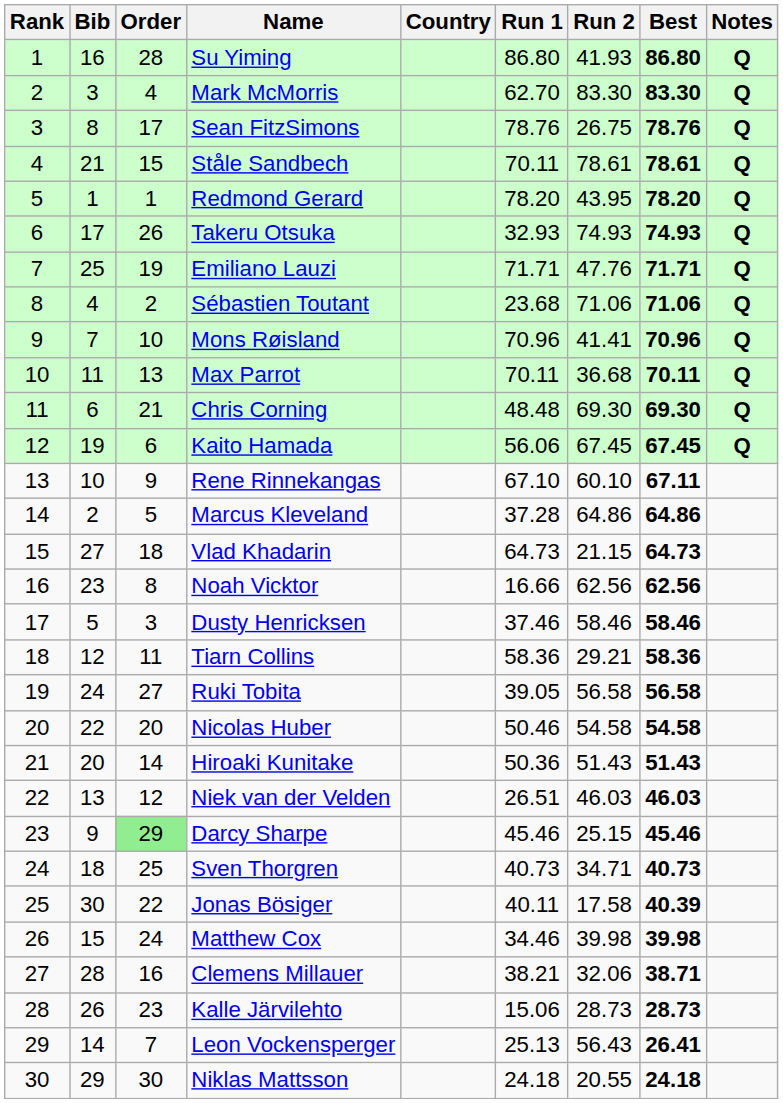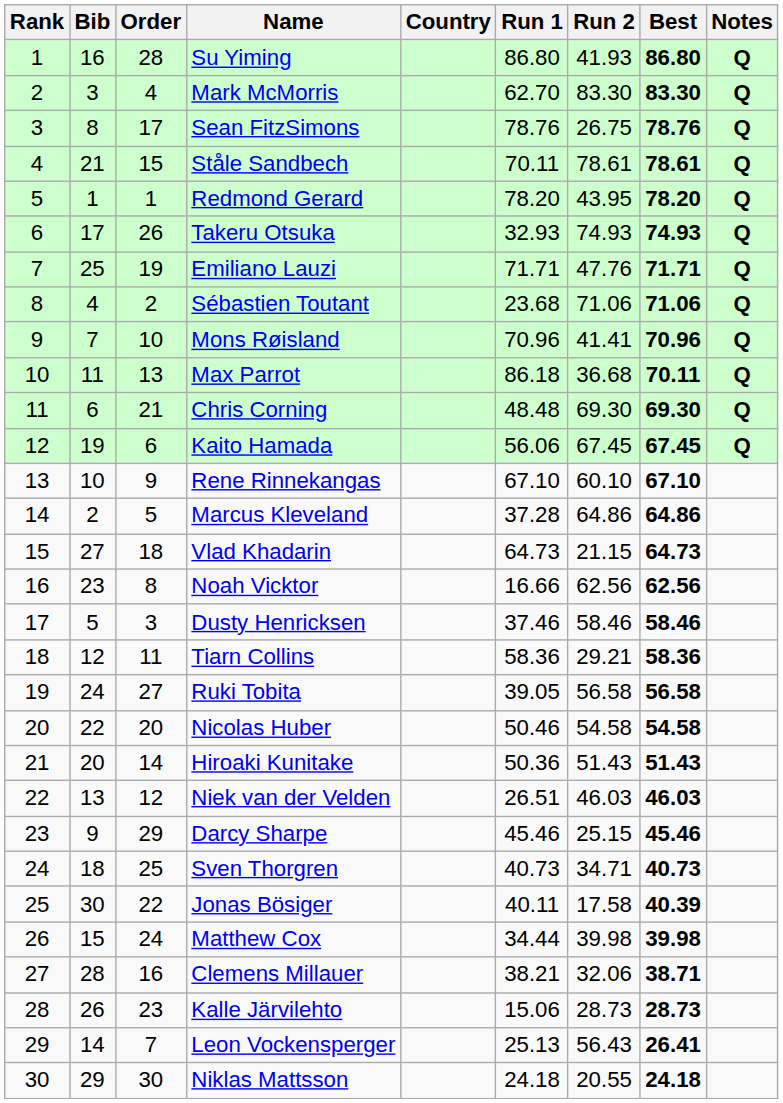 <table class="wikitable sortable" style="text-align:center">
 <tr>
 <th>Rank</th>
 <th>Bib</th>
 <th>Order</th>
 <th>Name</th>
 <th>Country</th>
 <th>Run 1</th>
 <th>Run 2</th>
 <th>Best</th>
 <th>Notes</th>
 </tr>
 <tr style="background:#cfc;">
 <td>1</td>
 <td>16</td>
 <td>28</td>
 <td align=left><a href='#'>Su Yiming</a></td>
 <td align=left></td>
 <td>86.80</td>
 <td>41.93</td>
 <td><strong>86.80</strong></td>
 <td><strong>Q</strong></td>
 </tr>
 <tr style="background:#cfc;">
 <td>2</td>
 <td>3</td>
 <td>4</td>
 <td align=left><a href='#'>Mark McMorris</a></td>
 <td align=left></td>
 <td>62.70</td>
 <td>83.30</td>
 <td><strong>83.30</strong></td>
 <td><strong>Q</strong></td>
 </tr>
 <tr style="background:#cfc;">
 <td>3</td>
 <td>8</td>
 <td>17</td>
 <td align=left><a href='#'>Sean FitzSimons</a></td>
 <td align=left></td>
 <td>78.76</td>
 <td>26.75</td>
 <td><strong>78.76</strong></td>
 <td><strong>Q</strong></td>
 </tr>
 <tr style="background:#cfc;">
 <td>4</td>
 <td>21</td>
 <td>15</td>
 <td align=left><a href='#'>Ståle Sandbech</a></td>
 <td align=left></td>
 <td>70.11</td>
 <td>78.61</td>
 <td><strong>78.61</strong></td>
 <td><strong>Q</strong></td>
 </tr>
 <tr style="background:#cfc;">
 <td>5</td>
 <td>1</td>
 <td>1</td>
 <td align=left><a href='#'>Redmond Gerard</a></td>
 <td align=left></td>
 <td>78.20</td>
 <td>43.95</td>
 <td><strong>78.20</strong></td>
 <td><strong>Q</strong></td>
 </tr>
 <tr style="background:#cfc;">
 <td>6</td>
 <td>17</td>
 <td>26</td>
 <td align=left><a href='#'>Takeru Otsuka</a></td>
 <td align=left></td>
 <td>32.93</td>
 <td>74.93</td>
 <td><strong>74.93</strong></td>
 <td><strong>Q</strong></td>
 </tr>
 <tr style="background:#cfc;">
 <td>7</td>
 <td>25</td>
 <td>19</td>
 <td align=left><a href='#'>Emiliano Lauzi</a></td>
 <td align=left></td>
 <td>71.71</td>
 <td>47.76</td>
 <td><strong>71.71</strong></td>
 <td><strong>Q</strong></td>
 </tr>
 <tr style="background:#cfc;">
 <td>8</td>
 <td>4</td>
 <td>2</td>
 <td align=left><a href='#'>Sébastien Toutant</a></td>
 <td align=left></td>
 <td>23.68</td>
 <td>71.06</td>
 <td><strong>71.06</strong></td>
 <td><strong>Q</strong></td>
 </tr>
 <tr style="background:#cfc;">
 <td>9</td>
 <td>7</td>
 <td>10</td>
 <td align=left><a href='#'>Mons Røisland</a></td>
 <td align=left></td>
 <td>70.96</td>
 <td>41.41</td>
 <td><strong>70.96</strong></td>
 <td><strong>Q</strong></td>
 </tr>
 <tr style="background:#cfc;">
 <td>10</td>
 <td>11</td>
 <td>13</td>
 <td align=left><a href='#'>Max Parrot</a></td>
 <td align=left></td>
-<td>70.11</td>
+<td>86.18</td>
 <td>36.68</td>
 <td><strong>70.11</strong></td>
 <td><strong>Q</strong></td>
 </tr>
 <tr style="background:#cfc;">
 <td>11</td>
 <td>6</td>
 <td>21</td>
 <td align=left><a href='#'>Chris Corning</a></td>
 <td align=left></td>
 <td>48.48</td>
 <td>69.30</td>
 <td><strong>69.30</strong></td>
 <td><strong>Q</strong></td>
 </tr>
 <tr style="background:#cfc;">
 <td>12</td>
 <td>19</td>
 <td>6</td>
 <td align=left><a href='#'>Kaito Hamada</a></td>
 <td align=left></td>
 <td>56.06</td>
 <td>67.45</td>
 <td><strong>67.45</strong></td>
 <td><strong>Q</strong></td>
 </tr>
 <tr>
 <td>13</td>
 <td>10</td>
 <td>9</td>
 <td align=left><a href='#'>Rene Rinnekangas</a></td>
 <td align=left></td>
 <td>67.10</td>
 <td>60.10</td>
-<td><strong>67.11</strong></td>
+<td><strong>67.10</strong></td>
 <td></td>
 </tr>
 <tr>
 <td>14</td>
 <td>2</td>
 <td>5</td>
 <td align=left><a href='#'>Marcus Kleveland</a></td>
 <td align=left></td>
 <td>37.28</td>
 <td>64.86</td>
 <td><strong>64.86</strong></td>
 <td></td>
 </tr>
 <tr>
 <td>15</td>
 <td>27</td>
 <td>18</td>
 <td align=left><a href='#'>Vlad Khadarin</a></td>
 <td align=left></td>
 <td>64.73</td>
 <td>21.15</td>
 <td><strong>64.73</strong></td>
 <td></td>
 </tr>
 <tr>
 <td>16</td>
 <td>23</td>
 <td>8</td>
 <td align=left><a href='#'>Noah Vicktor</a></td>
 <td align="left"></td>
 <td>16.66</td>
 <td>62.56</td>
 <td><strong>62.56</strong></td>
 <td></td>
 </tr>
 <tr>
 <td>17</td>
 <td>5</td>
 <td>3</td>
 <td align=left><a href='#'>Dusty Henricksen</a></td>
 <td align=left></td>
 <td>37.46</td>
 <td>58.46</td>
 <td><strong>58.46</strong></td>
 <td></td>
 </tr>
 <tr>
 <td>18</td>
 <td>12</td>
 <td>11</td>
 <td align=left><a href='#'>Tiarn Collins</a></td>
 <td align=left></td>
 <td>58.36</td>
 <td>29.21</td>
 <td><strong>58.36</strong></td>
 <td></td>
 </tr>
 <tr>
 <td>19</td>
 <td>24</td>
 <td>27</td>
 <td align=left><a href='#'>Ruki Tobita</a></td>
 <td align=left></td>
 <td>39.05</td>
 <td>56.58</td>
 <td><strong>56.58</strong></td>
 <td></td>
 </tr>
 <tr>
 <td>20</td>
 <td>22</td>
 <td>20</td>
 <td align=left><a href='#'>Nicolas Huber</a></td>
 <td align=left></td>
 <td>50.46</td>
 <td>54.58</td>
 <td><strong>54.58</strong></td>
 <td></td>
 </tr>
 <tr>
 <td>21</td>
 <td>20</td>
 <td>14</td>
 <td align=left><a href='#'>Hiroaki Kunitake</a></td>
 <td align=left></td>
 <td>50.36</td>
 <td>51.43</td>
 <td><strong>51.43</strong></td>
 <td></td>
 </tr>
 <tr>
 <td>22</td>
 <td>13</td>
 <td>12</td>
 <td align=left><a href='#'>Niek van der Velden</a></td>
 <td align=left></td>
 <td>26.51</td>
 <td>46.03</td>
 <td><strong>46.03</strong></td>
 <td></td>
 </tr>
 <tr>
 <td>23</td>
 <td>9</td>
-<td style="background: lightgreen;">29</td>
+<td>29</td>
 <td align=left><a href='#'>Darcy Sharpe</a></td>
 <td align=left></td>
 <td>45.46</td>
 <td>25.15</td>
 <td><strong>45.46</strong></td>
 <td></td>
 </tr>
 <tr>
 <td>24</td>
 <td>18</td>
 <td>25</td>
 <td align=left><a href='#'>Sven Thorgren</a></td>
 <td align=left></td>
 <td>40.73</td>
 <td>34.71</td>
 <td><strong>40.73</strong></td>
 <td></td>
 </tr>
 <tr>
 <td>25</td>
 <td>30</td>
 <td>22</td>
 <td align=left><a href='#'>Jonas Bösiger</a></td>
 <td align=left></td>
 <td>40.11</td>
 <td>17.58</td>
 <td><strong>40.39</strong></td>
 <td></td>
 </tr>
 <tr>
 <td>26</td>
 <td>15</td>
 <td>24</td>
 <td align=left><a href='#'>Matthew Cox</a></td>
 <td align="left"></td>
-<td>34.46</td>
+<td>34.44</td>
 <td>39.98</td>
 <td><strong>39.98</strong></td>
 <td></td>
 </tr>
 <tr>
 <td>27</td>
 <td>28</td>
 <td>16</td>
 <td align=left><a href='#'>Clemens Millauer</a></td>
 <td align=left></td>
 <td>38.21</td>
 <td>32.06</td>
 <td><strong>38.71</strong></td>
 <td></td>
 </tr>
 <tr>
 <td>28</td>
 <td>26</td>
 <td>23</td>
 <td align=left><a href='#'>Kalle Järvilehto</a></td>
 <td align=left></td>
 <td>15.06</td>
 <td>28.73</td>
 <td><strong>28.73</strong></td>
 <td></td>
 </tr>
 <tr>
 <td>29</td>
 <td>14</td>
 <td>7</td>
 <td align=left><a href='#'>Leon Vockensperger</a></td>
 <td align="left"></td>
 <td>25.13</td>
 <td>56.43</td>
 <td><strong>26.41</strong></td>
 <td></td>
 </tr>
 <tr>
 <td>30</td>
 <td>29</td>
 <td>30</td>
 <td align=left><a href='#'>Niklas Mattsson</a></td>
 <td align=left></td>
 <td>24.18</td>
 <td>20.55</td>
 <td><strong>24.18</strong></td>
 <td></td>
 </tr>
 </table>
